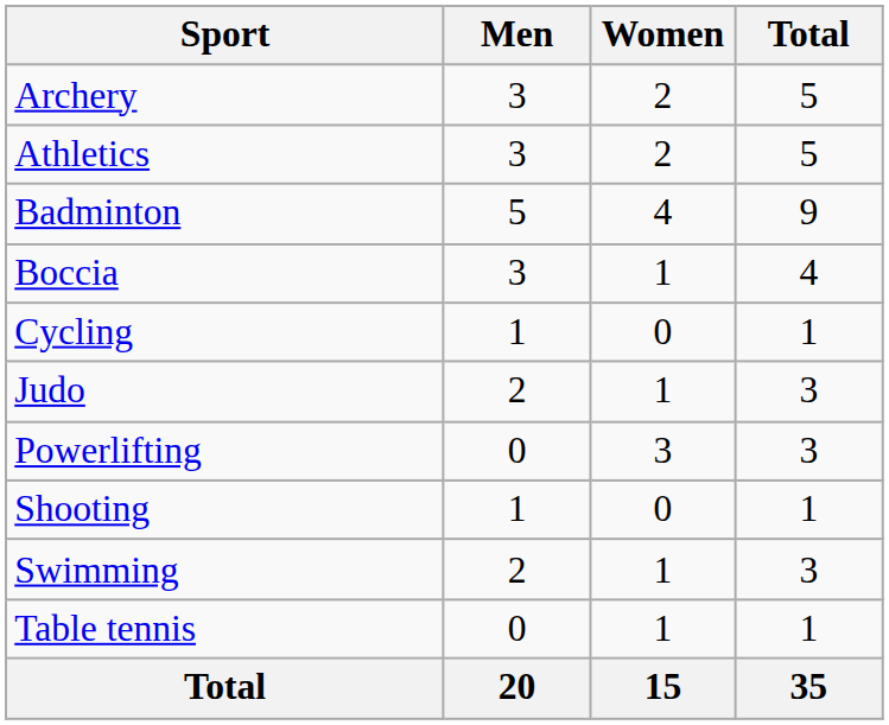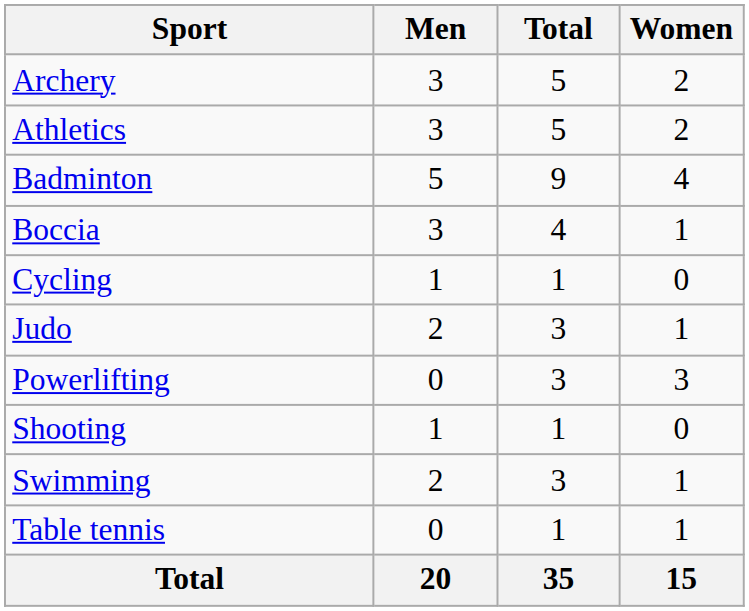 <table class="wikitable sortable" style="text-align:center;">
 <tr>
 <th width=180>Sport</th>
 <th width=55>Men</th>
+<th width=55>Total</th>
 <th width=55>Women</th>
-<th width=55>Total</th>
 </tr>
 <tr>
 <td align=left><a href='#'>Archery</a></td>
 <td>3</td>
+<td>5</td>
 <td>2</td>
-<td>5</td>
 </tr>
 <tr>
 <td align=left><a href='#'>Athletics</a></td>
 <td>3</td>
+<td>5</td>
 <td>2</td>
-<td>5</td>
 </tr>
 <tr>
 <td align=left><a href='#'>Badminton</a></td>
 <td>5</td>
+<td>9</td>
 <td>4</td>
-<td>9</td>
 </tr>
 <tr>
 <td align=left><a href='#'>Boccia</a></td>
 <td>3</td>
+<td>4</td>
 <td>1</td>
-<td>4</td>
 </tr>
 <tr>
 <td align=left><a href='#'>Cycling</a></td>
 <td>1</td>
+<td>1</td>
 <td>0</td>
-<td>1</td>
 </tr>
 <tr>
 <td align=left><a href='#'>Judo</a></td>
 <td>2</td>
+<td>3</td>
 <td>1</td>
-<td>3</td>
 </tr>
 <tr>
 <td align=left><a href='#'>Powerlifting</a></td>
 <td>0</td>
 <td>3</td>
 <td>3</td>
 </tr>
 <tr>
 <td align=left><a href='#'>Shooting</a></td>
 <td>1</td>
+<td>1</td>
 <td>0</td>
-<td>1</td>
 </tr>
 <tr>
 <td align=left><a href='#'>Swimming</a></td>
 <td>2</td>
+<td>3</td>
 <td>1</td>
-<td>3</td>
 </tr>
 <tr>
 <td align=left><a href='#'>Table tennis</a></td>
 <td>0</td>
 <td>1</td>
 <td>1</td>
 </tr>
 <tr>
 <th>Total</th>
 <th>20</th>
+<th>35</th>
 <th>15</th>
-<th>35</th>
 </tr>
 </table>
